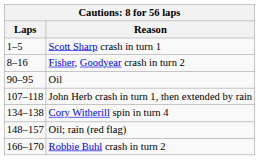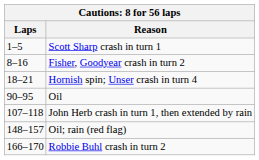 <table class="wikitable">
 <tr>
 <th colspan=2>Cautions: 8 for 56 laps</th>
 </tr>
 <tr>
 <th>Laps</th>
 <th>Reason</th>
 </tr>
 <tr>
 <td>1–5</td>
 <td><a href='#'>Scott Sharp</a> crash in turn 1</td>
 </tr>
 <tr>
 <td>8–16</td>
 <td><a href='#'>Fisher</a>, <a href='#'>Goodyear</a> crash in turn 2</td>
 </tr>
 <tr>
+<td>18–21</td>
+<td><a href='#'>Hornish</a> spin; <a href='#'>Unser</a> crash in turn 4</td>
+</tr>
+<tr>
 <td>90–95</td>
 <td>Oil</td>
 </tr>
 <tr>
 <td>107–118</td>
 <td>John Herb crash in turn 1, then extended by rain</td>
-</tr>
-<tr>
-<td>134–138</td>
-<td><a href='#'>Cory Witherill</a> spin in turn 4</td>
 </tr>
 <tr>
 <td>148–157</td>
 <td>Oil; rain (red flag)</td>
 </tr>
 <tr>
 <td>166–170</td>
 <td><a href='#'>Robbie Buhl</a> crash in turn 2</td>
 </tr>
 </table>
